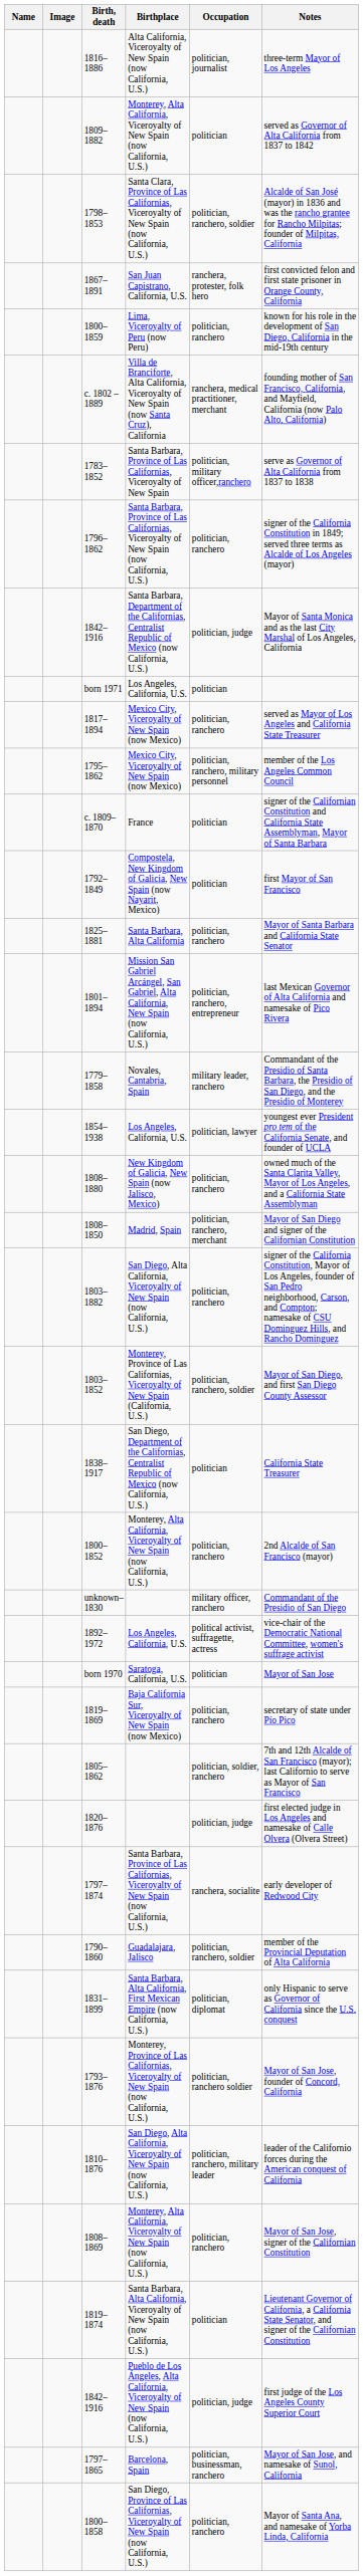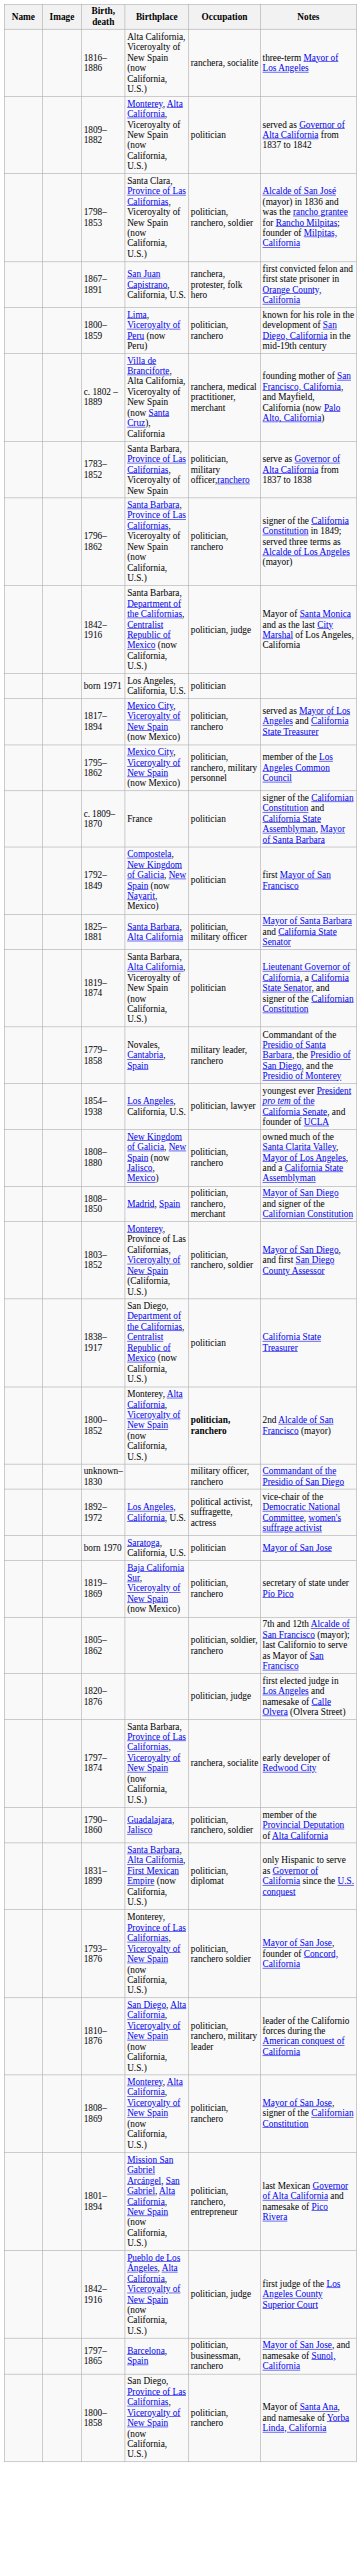 <table class="wikitable">
 <tr>
 <th scope="col" style="width: 100px;">Name</th>
 <th scope="col" style="width: 100px;">Image</th>
 <th scope="col" style="width: 50px;">Birth, death</th>
 <th scope="col" style="width: 150px;">Birthplace</th>
 <th scope="col" style="width: 150px;">Occupation</th>
 <th scope="col" style="width: 300px;">Notes</th>
 </tr>
 <tr>
 <td></td>
 <td></td>
 <td>1816–1886</td>
 <td>Alta California, Viceroyalty of New Spain (now California, U.S.)</td>
-<td>politician, journalist</td>
+<td>ranchera, socialite</td>
 <td>three-term <a href='#'>Mayor of Los Angeles</a></td>
 </tr>
 <tr>
 <td></td>
 <td></td>
 <td>1809–1882</td>
 <td><a href='#'>Monterey</a>, <a href='#'>Alta California</a>, Viceroyalty of New Spain (now California, U.S.)</td>
 <td>politician</td>
 <td>served as <a href='#'>Governor of Alta California</a> from 1837 to 1842</td>
 </tr>
 <tr>
 <td></td>
 <td></td>
 <td>1798–1853</td>
 <td>Santa Clara, <a href='#'>Province of Las Californias</a>, Viceroyalty of New Spain (now California, U.S.)</td>
 <td>politician, ranchero, soldier</td>
 <td><a href='#'>Alcalde of San José</a> (mayor) in 1836 and was the <a href='#'>rancho grantee</a> for <a href='#'>Rancho Milpitas</a>; founder of <a href='#'>Milpitas, California</a></td>
 </tr>
 <tr>
 <td></td>
 <td></td>
 <td>1867–1891</td>
 <td><a href='#'>San Juan Capistrano</a>, California, U.S.</td>
 <td>ranchera, protester, folk hero</td>
 <td>first convicted felon and first state prisoner in <a href='#'>Orange County, California</a></td>
 </tr>
 <tr>
 <td></td>
 <td></td>
 <td>1800–1859</td>
 <td><a href='#'>Lima</a>, <a href='#'>Viceroyalty of Peru</a> (now Peru)</td>
 <td>politician, ranchero</td>
 <td>known for his role in the development of <a href='#'>San Diego, California</a> in the mid-19th century</td>
 </tr>
 <tr>
 <td></td>
 <td></td>
 <td>c. 1802 – 1889</td>
 <td><a href='#'>Villa de Branciforte</a>, Alta California, Viceroyalty of New Spain (now <a href='#'>Santa Cruz</a>), California</td>
 <td>ranchera, medical practitioner, merchant</td>
 <td>founding mother of <a href='#'>San Francisco, California</a>, and Mayfield, California (now <a href='#'>Palo Alto, California</a>)</td>
 </tr>
 <tr>
 <td></td>
 <td></td>
 <td>1783–1852</td>
 <td>Santa Barbara, <a href='#'>Province of Las Californias</a>, Viceroyalty of New Spain</td>
 <td>politician, military officer,<a href='#'>ranchero</a></td>
 <td>serve as <a href='#'>Governor of Alta California</a> from 1837 to 1838</td>
 </tr>
 <tr>
 <td></td>
 <td></td>
 <td>1796–1862</td>
 <td><a href='#'>Santa Barbara</a>, <a href='#'>Province of Las Californias</a>, Viceroyalty of New Spain (now California, U.S.)</td>
 <td>politician, ranchero</td>
 <td>signer of the <a href='#'>California Constitution</a> in 1849; served three terms as <a href='#'>Alcalde of Los Angeles</a> (mayor)</td>
 </tr>
 <tr>
 <td></td>
 <td></td>
 <td>1842–1916</td>
 <td>Santa Barbara, <a href='#'>Department of the Californias</a>, <a href='#'>Centralist Republic of Mexico</a> (now California, U.S.)</td>
 <td>politician, judge</td>
 <td>Mayor of <a href='#'>Santa Monica</a> and as the last <a href='#'>City Marshal</a> of Los Angeles, California</td>
 </tr>
 <tr>
 <td></td>
 <td></td>
 <td>born 1971</td>
 <td>Los Angeles, California, U.S.</td>
 <td>politician</td>
 <td></td>
 </tr>
 <tr>
 <td></td>
 <td></td>
 <td>1817–1894</td>
 <td><a href='#'>Mexico City</a>, <a href='#'>Viceroyalty of New Spain</a> (now Mexico)</td>
 <td>politician, ranchero</td>
 <td>served as <a href='#'>Mayor of Los Angeles</a> and <a href='#'>California State Treasurer</a></td>
 </tr>
 <tr>
 <td></td>
 <td></td>
 <td>1795–1862</td>
 <td><a href='#'>Mexico City</a>, <a href='#'>Viceroyalty of New Spain</a> (now Mexico)</td>
 <td>politician, ranchero, military personnel</td>
 <td>member of the <a href='#'>Los Angeles Common Council</a></td>
 </tr>
 <tr>
 <td></td>
 <td></td>
 <td><abbr>c.</abbr> 1809–1870</td>
 <td>France</td>
 <td>politician</td>
 <td>signer of the <a href='#'>Californian Constitution</a> and <a href='#'>California State Assemblyman</a>, <a href='#'>Mayor of Santa Barbara</a></td>
 </tr>
 <tr>
 <td></td>
 <td></td>
 <td>1792–1849</td>
 <td><a href='#'>Compostela</a>, <a href='#'>New Kingdom of Galicia</a>, <a href='#'>New Spain</a> (now <a href='#'>Nayarit</a>, Mexico)</td>
 <td>politician</td>
 <td>first <a href='#'>Mayor of San Francisco</a></td>
 </tr>
 <tr>
 <td></td>
 <td></td>
 <td>1825–1881</td>
 <td><a href='#'>Santa Barbara</a>, <a href='#'>Alta California</a></td>
-<td>politician, ranchero</td>
+<td>politician, military officer</td>
 <td><a href='#'>Mayor of Santa Barbara</a> and <a href='#'>California State Senator</a></td>
 </tr>
 <tr>
 <td></td>
 <td></td>
-<td>1801–1894</td>
-<td><a href='#'>Mission San Gabriel Arcángel</a>, <a href='#'>San Gabriel</a>, <a href='#'>Alta California</a>, <a href='#'>New Spain</a> (now California, U.S.)</td>
-<td>politician, ranchero, entrepreneur</td>
-<td>last Mexican <a href='#'>Governor of Alta California</a> and namesake of <a href='#'>Pico Rivera</a></td>
+<td>1819–1874</td>
+<td>Santa Barbara, <a href='#'>Alta California</a>,  Viceroyalty of New Spain (now California, U.S.)</td>
+<td>politician</td>
+<td><a href='#'>Lieutenant Governor of California</a>, a <a href='#'>California State Senator</a>, and signer of the <a href='#'>Californian Constitution</a></td>
 </tr>
 <tr>
 <td></td>
 <td></td>
 <td>1779–1858</td>
 <td>Novales, <a href='#'>Cantabria</a>, <a href='#'>Spain</a></td>
 <td>military leader, ranchero</td>
 <td>Commandant of the <a href='#'>Presidio of Santa Barbara</a>, the <a href='#'>Presidio of San Diego</a>, and the <a href='#'>Presidio of Monterey</a></td>
 </tr>
 <tr>
 <td></td>
 <td></td>
 <td>1854–1938</td>
 <td><a href='#'>Los Angeles</a>, California, U.S.</td>
 <td>politician, lawyer</td>
 <td>youngest ever <a href='#'>President <em>pro tem</em> of the California Senate</a>, and founder of <a href='#'>UCLA</a></td>
 </tr>
 <tr>
 <td></td>
 <td></td>
 <td>1808–1880</td>
 <td><a href='#'>New Kingdom of Galicia</a>, <a href='#'>New Spain</a> (now <a href='#'>Jalisco</a>, <a href='#'>Mexico</a>)</td>
 <td>politician, ranchero</td>
 <td>owned much of the <a href='#'>Santa Clarita Valley</a>, <a href='#'>Mayor of Los Angeles</a>, and a <a href='#'>California State Assemblyman</a></td>
 </tr>
 <tr>
 <td></td>
 <td></td>
 <td>1808–1850</td>
 <td><a href='#'>Madrid</a>, <a href='#'>Spain</a></td>
 <td>politician, ranchero, merchant</td>
 <td><a href='#'>Mayor of San Diego</a> and signer of the <a href='#'>Californian Constitution</a></td>
 </tr>
 <tr>
 <td></td>
 <td></td>
-<td>1803–1882</td>
-<td><a href='#'>San Diego</a>, Alta California, <a href='#'>Viceroyalty of New Spain</a>  (now California, U.S.)</td>
-<td>politician, ranchero</td>
-<td>signer of the <a href='#'>California Constitution</a>, Mayor of Los Angeles, founder of <a href='#'>San Pedro</a> neighborhood, <a href='#'>Carson</a>, and <a href='#'>Compton</a>;  namesake of <a href='#'>CSU Dominguez Hills</a>, and <a href='#'>Rancho Dominguez</a></td>
-</tr>
-<tr>
-<td></td>
-<td></td>
 <td>1803–1852</td>
 <td><a href='#'>Monterey</a>, Province of Las Californias, <a href='#'>Viceroyalty of New Spain</a> (California, U.S.)</td>
 <td>politician, ranchero, soldier</td>
 <td><a href='#'>Mayor of San Diego</a>, and first <a href='#'>San Diego County Assessor</a></td>
 </tr>
 <tr>
 <td></td>
 <td></td>
 <td>1838–1917</td>
 <td>San Diego, <a href='#'>Department of the Californias</a>, <a href='#'>Centralist Republic of Mexico</a> (now California, U.S.)</td>
 <td>politician</td>
 <td><a href='#'>California State Treasurer</a></td>
 </tr>
 <tr>
 <td></td>
 <td></td>
 <td>1800–1852</td>
 <td>Monterey, <a href='#'>Alta California</a>, <a href='#'>Viceroyalty of New Spain</a>  (now California, U.S.)</td>
-<td>politician, ranchero</td>
+<td><strong>politician, ranchero</strong></td>
 <td>2nd <a href='#'>Alcalde of San Francisco</a> (mayor)</td>
 </tr>
 <tr>
 <td></td>
 <td></td>
 <td>unknown–1830</td>
 <td></td>
 <td>military officer, ranchero</td>
 <td><a href='#'>Commandant of the Presidio of San Diego</a></td>
 </tr>
 <tr>
 <td></td>
 <td></td>
 <td>1892–1972</td>
 <td><a href='#'>Los Angeles, California</a>, U.S.</td>
 <td>political activist, suffragette, actress</td>
 <td>vice-chair of the <a href='#'>Democratic National Committee</a>, <a href='#'>women's suffrage activist</a></td>
 </tr>
 <tr>
 <td></td>
 <td></td>
 <td>born 1970</td>
 <td><a href='#'>Saratoga</a>, California, U.S.</td>
 <td>politician</td>
 <td><a href='#'>Mayor of San Jose</a></td>
 </tr>
 <tr>
 <td></td>
 <td></td>
 <td>1819–1869</td>
 <td><a href='#'>Baja California Sur</a>, <a href='#'>Viceroyalty of New Spain</a> (now Mexico)</td>
 <td>politician, ranchero</td>
 <td>secretary of state under <a href='#'>Pío Pico</a></td>
 </tr>
 <tr>
 <td></td>
 <td></td>
 <td>1805–1862</td>
 <td></td>
 <td>politician, soldier, ranchero</td>
 <td>7th and 12th <a href='#'>Alcalde of San Francisco</a> (mayor); last Californio to serve as Mayor of <a href='#'>San Francisco</a></td>
 </tr>
 <tr>
 <td></td>
 <td></td>
 <td>1820–1876</td>
 <td></td>
 <td>politician, judge</td>
 <td>first elected judge in <a href='#'>Los Angeles</a> and namesake of <a href='#'>Calle Olvera</a> (Olvera Street)</td>
 </tr>
 <tr>
 <td></td>
 <td></td>
 <td>1797–1874</td>
 <td>Santa Barbara, <a href='#'>Province of Las Californias</a>, <a href='#'>Viceroyalty of New Spain</a> (now California, U.S.)</td>
 <td>ranchera, socialite</td>
 <td>early developer of <a href='#'>Redwood City</a></td>
 </tr>
 <tr>
 <td></td>
 <td></td>
 <td>1790–1860</td>
 <td><a href='#'>Guadalajara</a>, <a href='#'>Jalisco</a></td>
 <td>politician, ranchero, soldier</td>
 <td>member of the <a href='#'>Provincial Deputation</a> of <a href='#'>Alta California</a></td>
 </tr>
 <tr>
 <td></td>
 <td></td>
 <td>1831–1899</td>
 <td><a href='#'>Santa Barbara</a>, <a href='#'>Alta California</a>, <a href='#'>First Mexican Empire</a> (now California, U.S.)</td>
 <td>politician, diplomat</td>
 <td>only Hispanic to serve as <a href='#'>Governor of California</a> since the <a href='#'>U.S. conquest</a></td>
 </tr>
 <tr>
 <td></td>
 <td></td>
 <td>1793–1876</td>
 <td>Monterey, <a href='#'>Province of Las Californias</a>, <a href='#'>Viceroyalty of New Spain</a> (now California, U.S.)</td>
 <td>politician, ranchero soldier</td>
 <td><a href='#'>Mayor of San Jose</a>, founder of <a href='#'>Concord, California</a></td>
 </tr>
 <tr>
 <td></td>
 <td></td>
 <td>1810–1876</td>
 <td><a href='#'>San Diego</a>, <a href='#'>Alta California</a>, <a href='#'>Viceroyalty of New Spain</a> (now California, U.S.)</td>
 <td>politician, ranchero, military leader</td>
 <td>leader of the Californio forces during the <a href='#'>American conquest of California</a></td>
 </tr>
 <tr>
 <td></td>
 <td></td>
 <td>1808–1869</td>
 <td><a href='#'>Monterey</a>, <a href='#'>Alta California</a>, <a href='#'>Viceroyalty of New Spain</a> (now California, U.S.)</td>
 <td>politician, ranchero</td>
 <td><a href='#'>Mayor of San Jose</a>, signer of the <a href='#'>Californian Constitution</a></td>
 </tr>
 <tr>
 <td></td>
 <td></td>
-<td>1819–1874</td>
-<td>Santa Barbara, <a href='#'>Alta California</a>,  Viceroyalty of New Spain (now California, U.S.)</td>
-<td>politician</td>
-<td><a href='#'>Lieutenant Governor of California</a>, a <a href='#'>California State Senator</a>, and signer of the <a href='#'>Californian Constitution</a></td>
+<td>1801–1894</td>
+<td><a href='#'>Mission San Gabriel Arcángel</a>, <a href='#'>San Gabriel</a>, <a href='#'>Alta California</a>, <a href='#'>New Spain</a> (now California, U.S.)</td>
+<td>politician, ranchero, entrepreneur</td>
+<td>last Mexican <a href='#'>Governor of Alta California</a> and namesake of <a href='#'>Pico Rivera</a></td>
 </tr>
 <tr>
 <td></td>
 <td></td>
 <td>1842–1916</td>
 <td><a href='#'>Pueblo de Los Ángeles</a>, <a href='#'>Alta California</a>, <a href='#'>Viceroyalty of New Spain</a> (now California, U.S.)</td>
 <td>politician, judge</td>
 <td>first judge of the <a href='#'>Los Angeles County Superior Court</a></td>
 </tr>
 <tr>
 <td></td>
 <td></td>
 <td>1797–1865</td>
 <td><a href='#'>Barcelona</a>, <a href='#'>Spain</a></td>
 <td>politician, businessman, ranchero</td>
 <td><a href='#'>Mayor of San Jose</a>, and namesake of <a href='#'>Sunol, California</a></td>
 </tr>
 <tr>
 <td></td>
 <td></td>
 <td>1800–1858</td>
 <td>San Diego, <a href='#'>Province of Las Californias</a>, <a href='#'>Viceroyalty of New Spain</a> (now California, U.S.)</td>
 <td>politician, ranchero</td>
 <td>Mayor of <a href='#'>Santa Ana</a>, and namesake of <a href='#'>Yorba Linda, California</a></td>
 </tr>
 </table>
